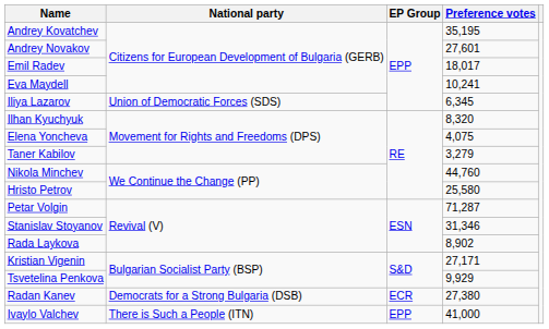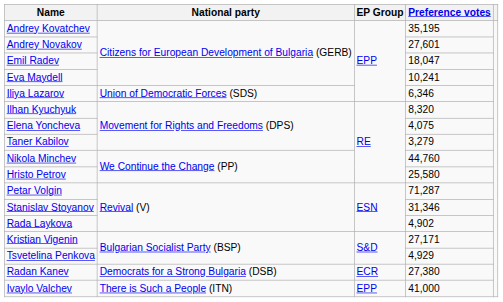 <table class="sortable wikitable">
 <tr>
 <th>Name</th>
 <th>National party</th>
 <th>EP Group</th>
 <th><a href='#'>Preference votes</a></th>
 <th></th>
 </tr>
 <tr>
 <td><a href='#'>Andrey Kovatchev</a></td>
 <td rowspan="4"> <a href='#'>Citizens for European Development of Bulgaria</a> (GERB)</td>
 <td rowspan="5"> <a href='#'>EPP</a></td>
 <td>35,195</td>
 <td rowspan="17"></td>
 </tr>
 <tr>
 <td><a href='#'>Andrey Novakov</a></td>
 <td>27,601</td>
 </tr>
 <tr>
 <td><a href='#'>Emil Radev</a></td>
-<td>18,017</td>
+<td>18,047</td>
 </tr>
 <tr>
 <td><a href='#'>Eva Maydell</a></td>
 <td>10,241</td>
 </tr>
 <tr>
 <td><a href='#'>Iliya Lazarov</a></td>
 <td> <a href='#'>Union of Democratic Forces</a> (SDS)</td>
-<td>6,345</td>
+<td>6,346</td>
 </tr>
 <tr>
 <td><a href='#'>Ilhan Kyuchyuk</a></td>
 <td rowspan="3"> <a href='#'>Movement for Rights and Freedoms</a> (DPS)</td>
 <td rowspan="5"> <a href='#'>RE</a></td>
 <td>8,320</td>
 </tr>
 <tr>
 <td><a href='#'>Elena Yoncheva</a></td>
 <td>4,075</td>
 </tr>
 <tr>
 <td><a href='#'>Taner Kabilov</a></td>
 <td>3,279</td>
 </tr>
 <tr>
 <td><a href='#'>Nikola Minchev</a></td>
 <td rowspan="2"> <a href='#'>We Continue the Change</a> (PP)</td>
 <td>44,760</td>
 </tr>
 <tr>
 <td><a href='#'>Hristo Petrov</a></td>
 <td>25,580</td>
 </tr>
 <tr>
 <td><a href='#'>Petar Volgin</a></td>
 <td rowspan="3"> <a href='#'>Revival</a> (V)</td>
 <td rowspan="3"> <a href='#'>ESN</a></td>
 <td>71,287</td>
 </tr>
 <tr>
 <td><a href='#'>Stanislav Stoyanov</a></td>
 <td>31,346</td>
 </tr>
 <tr>
 <td><a href='#'>Rada Laykova</a></td>
-<td>8,902</td>
+<td>4,902</td>
 </tr>
 <tr>
 <td><a href='#'>Kristian Vigenin</a></td>
 <td rowspan="2"> <a href='#'>Bulgarian Socialist Party</a> (BSP)</td>
 <td rowspan="2"> <a href='#'>S&D</a></td>
 <td>27,171</td>
 </tr>
 <tr>
 <td><a href='#'>Tsvetelina Penkova</a></td>
-<td>9,929</td>
+<td>4,929</td>
 </tr>
 <tr>
 <td><a href='#'>Radan Kanev</a></td>
 <td> <a href='#'>Democrats for a Strong Bulgaria</a> (DSB)</td>
 <td> <a href='#'>ECR</a></td>
 <td>27,380</td>
 </tr>
 <tr>
 <td><a href='#'>Ivaylo Valchev</a></td>
 <td> <a href='#'>There is Such a People</a> (ITN)</td>
 <td> <a href='#'>EPP</a></td>
 <td>41,000</td>
 </tr>
 </table>
